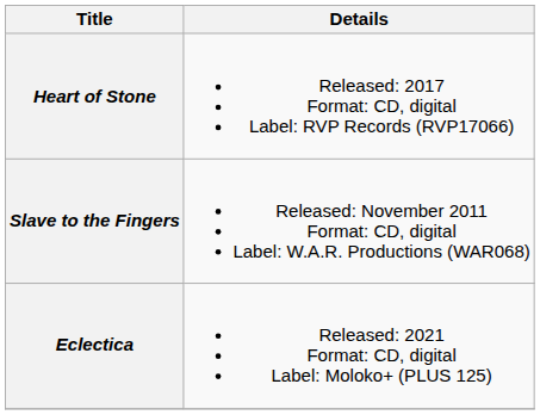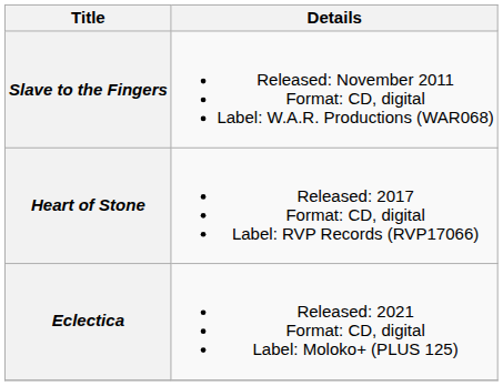 <table class="wikitable plainrowheaders" style="text-align:center;" border="1">
 <tr>
 <th>Title</th>
 <th>Details</th>
 </tr>
 <tr>
+<th scope="row"><em>Slave to the Fingers</em></th>
+<td><br><ul><li>Released: November 2011</li><li>Format: CD, digital</li><li>Label: W.A.R. Productions (WAR068)</li></ul></td>
+</tr>
+<tr>
 <th scope="row"><em>Heart of Stone</em></th>
 <td><br><ul><li>Released: 2017</li><li>Format: CD, digital</li><li>Label: RVP Records (RVP17066)</li></ul></td>
-</tr>
-<tr>
-<th scope="row"><em>Slave to the Fingers</em></th>
-<td><br><ul><li>Released: November 2011</li><li>Format: CD, digital</li><li>Label: W.A.R. Productions (WAR068)</li></ul></td>
 </tr>
 <tr>
 <th scope="row"><em>Eclectica</em></th>
 <td><br><ul><li>Released: 2021</li><li>Format: CD, digital</li><li>Label: Moloko+ (PLUS 125)</li></ul></td>
 </tr>
 <tr>
 </tr>
 </table>
